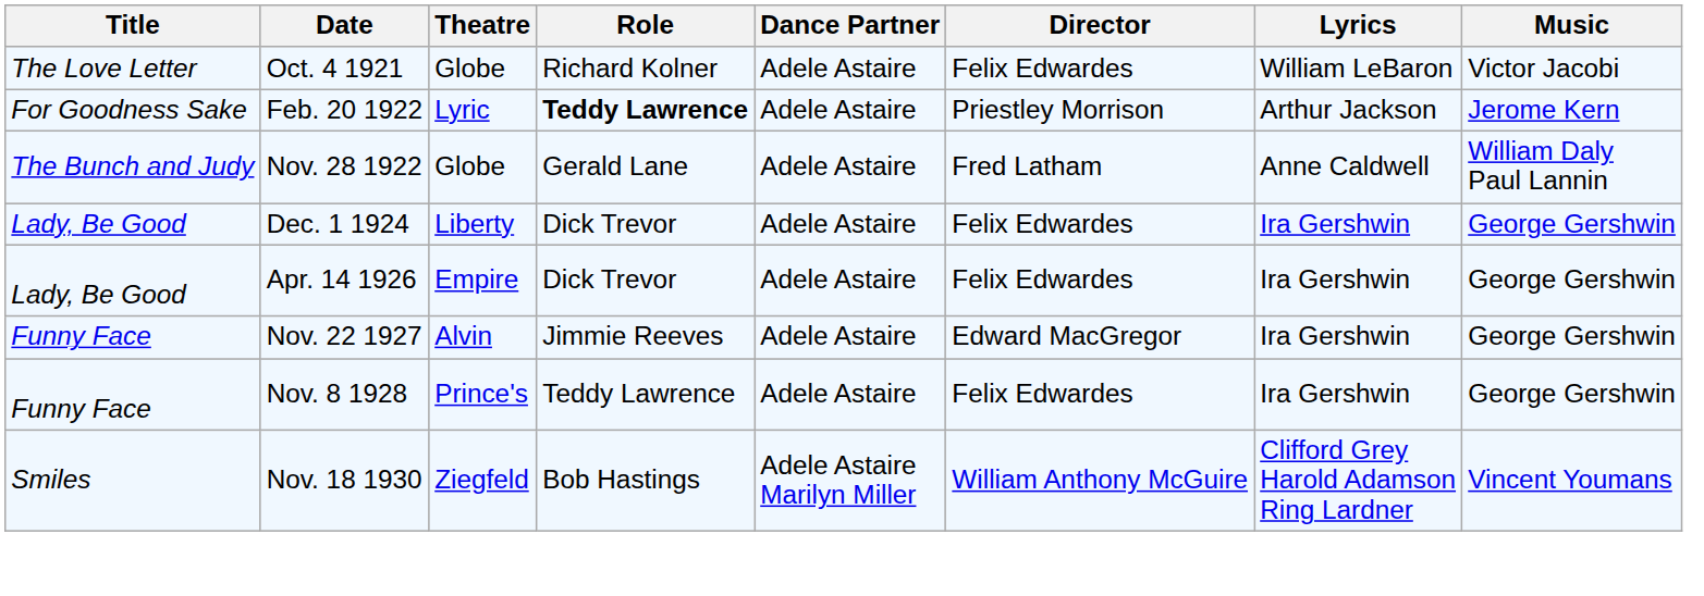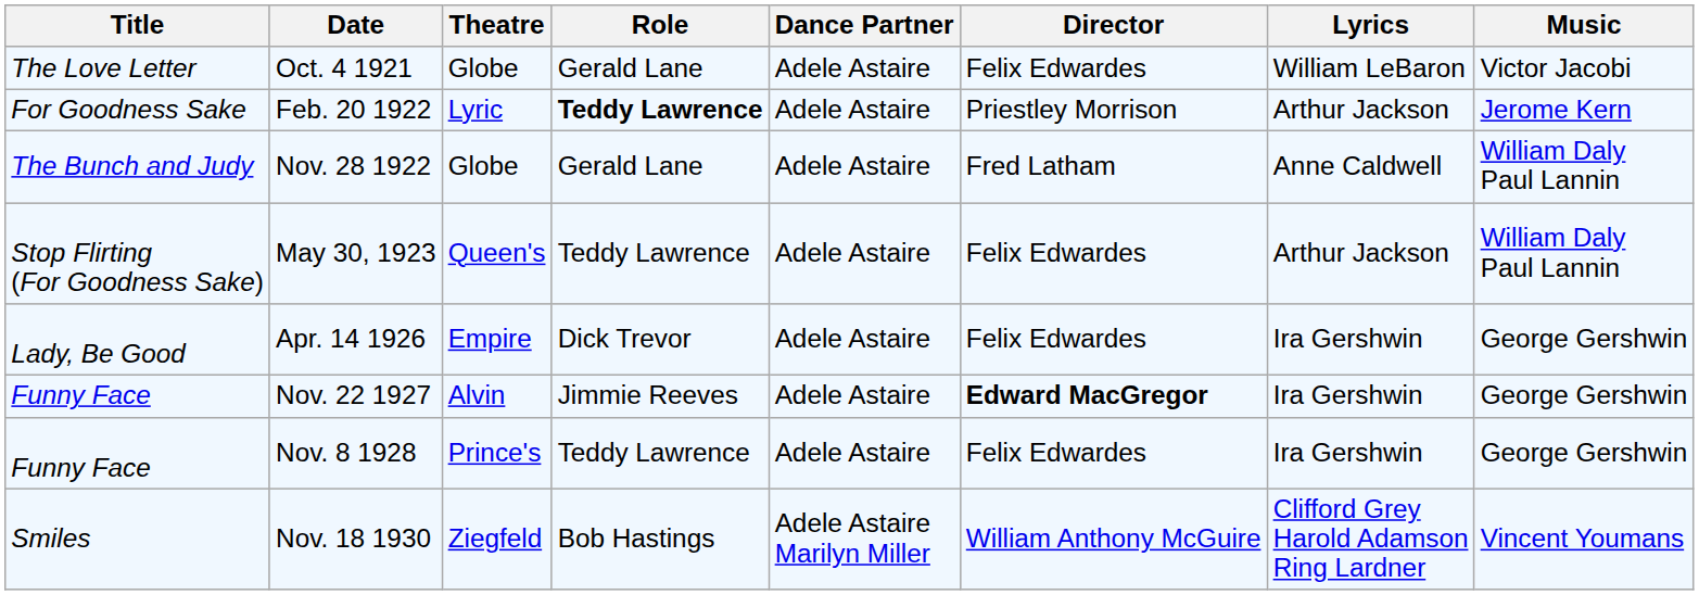 <table class="wikitable">
 <tr>
 <th>Title</th>
 <th>Date</th>
 <th>Theatre</th>
 <th>Role</th>
 <th>Dance Partner</th>
 <th>Director</th>
 <th>Lyrics</th>
 <th>Music</th>
 </tr>
 <tr bgcolor=#F0F8FF>
 <td><em>The Love Letter</em></td>
 <td>Oct. 4 1921</td>
 <td>Globe</td>
-<td>Richard Kolner</td>
+<td>Gerald Lane</td>
 <td>Adele Astaire</td>
 <td>Felix Edwardes</td>
 <td>William LeBaron</td>
 <td>Victor Jacobi</td>
 </tr>
 <tr bgcolor=#F0F8FF>
 <td><em>For Goodness Sake</em></td>
 <td>Feb. 20 1922</td>
 <td><a href='#'>Lyric</a></td>
 <td><strong>Teddy Lawrence</strong></td>
 <td>Adele Astaire</td>
 <td>Priestley Morrison</td>
 <td>Arthur Jackson</td>
 <td><a href='#'>Jerome Kern</a></td>
 </tr>
 <tr bgcolor=#F0F8FF>
 <td><em><a href='#'>The Bunch and Judy</a></em></td>
 <td>Nov. 28 1922</td>
 <td>Globe</td>
 <td>Gerald Lane</td>
 <td>Adele Astaire</td>
 <td>Fred Latham</td>
 <td>Anne Caldwell</td>
 <td><a href='#'>William Daly</a><br>Paul Lannin</td>
 </tr>
 <tr bgcolor=#F0F8FF>
-<td><em><a href='#'>Lady, Be Good</a></em></td>
-<td>Dec. 1 1924</td>
-<td><a href='#'>Liberty</a></td>
-<td>Dick Trevor</td>
+<td><br><em>Stop Flirting</em><br>(<em>For Goodness Sake</em>)</td>
+<td>May 30, 1923</td>
+<td><a href='#'>Queen's</a></td>
+<td>Teddy Lawrence</td>
 <td>Adele Astaire</td>
 <td>Felix Edwardes</td>
-<td><a href='#'>Ira Gershwin</a></td>
-<td><a href='#'>George Gershwin</a></td>
+<td>Arthur Jackson</td>
+<td><a href='#'>William Daly</a><br>Paul Lannin</td>
 </tr>
 <tr bgcolor=#F0F8FF>
 <td><br><em>Lady, Be Good</em></td>
 <td>Apr. 14 1926</td>
 <td><a href='#'>Empire</a></td>
 <td>Dick Trevor</td>
 <td>Adele Astaire</td>
 <td>Felix Edwardes</td>
 <td>Ira Gershwin</td>
 <td>George Gershwin</td>
 </tr>
 <tr bgcolor=#F0F8FF>
 <td><em><a href='#'>Funny Face</a></em></td>
 <td>Nov. 22 1927</td>
 <td><a href='#'>Alvin</a></td>
 <td>Jimmie Reeves</td>
 <td>Adele Astaire</td>
-<td>Edward MacGregor</td>
+<td><strong>Edward MacGregor</strong></td>
 <td>Ira Gershwin</td>
 <td>George Gershwin</td>
 </tr>
 <tr bgcolor=#F0F8FF>
 <td><br><em>Funny Face</em></td>
 <td>Nov. 8 1928</td>
 <td><a href='#'>Prince's</a></td>
 <td>Teddy Lawrence</td>
 <td>Adele Astaire</td>
 <td>Felix Edwardes</td>
 <td>Ira Gershwin</td>
 <td>George Gershwin</td>
 </tr>
 <tr bgcolor=#F0F8FF>
 <td><em>Smiles</em></td>
 <td>Nov. 18 1930</td>
 <td><a href='#'>Ziegfeld</a></td>
 <td>Bob Hastings</td>
 <td>Adele Astaire<br><a href='#'>Marilyn Miller</a></td>
 <td><a href='#'>William Anthony McGuire</a></td>
 <td><a href='#'>Clifford Grey</a><br><a href='#'>Harold Adamson</a><br><a href='#'>Ring Lardner</a></td>
 <td><a href='#'>Vincent Youmans</a></td>
 </tr>
 </table>
